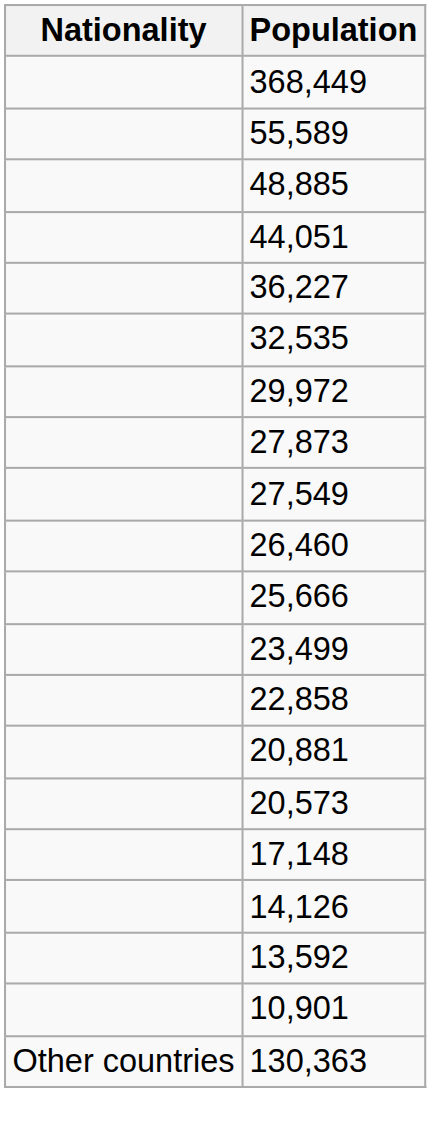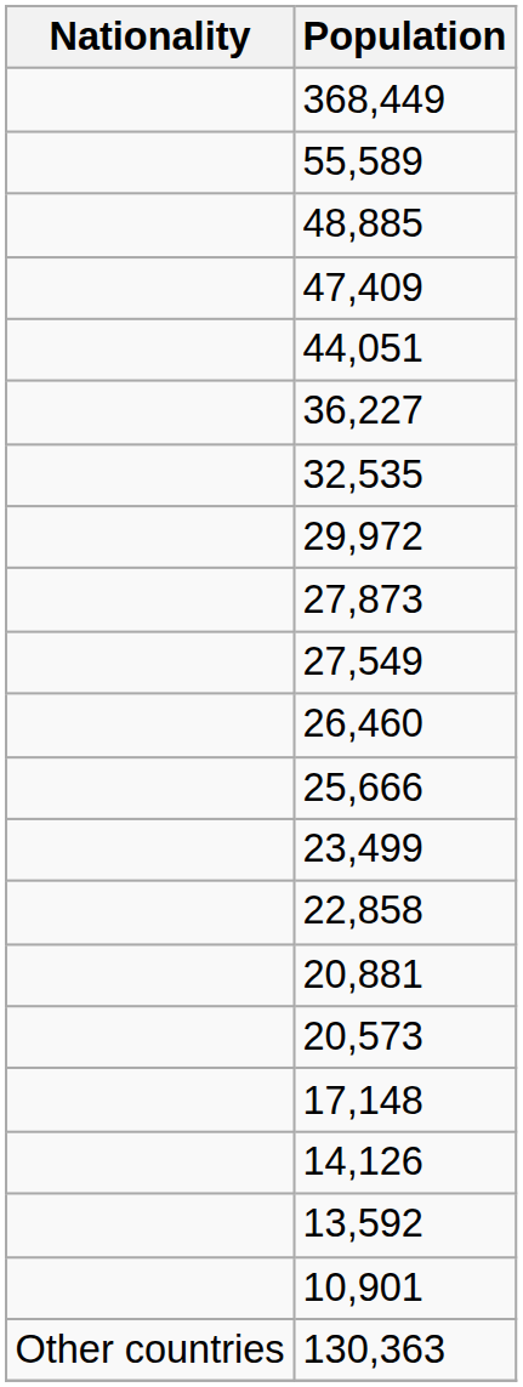 <table class="wikitable sortable mw-collapsible">
 <tr>
 <th>Nationality</th>
 <th>Population</th>
 </tr>
 <tr>
 <td></td>
 <td>368,449</td>
 </tr>
 <tr>
 <td></td>
 <td>55,589</td>
 </tr>
 <tr>
 <td></td>
 <td>48,885</td>
+</tr>
+<tr>
+<td></td>
+<td>47,409</td>
 </tr>
 <tr>
 <td></td>
 <td>44,051</td>
 </tr>
 <tr>
 <td></td>
 <td>36,227</td>
 </tr>
 <tr>
 <td></td>
 <td>32,535</td>
 </tr>
 <tr>
 <td></td>
 <td>29,972</td>
 </tr>
 <tr>
 <td></td>
 <td>27,873</td>
 </tr>
 <tr>
 <td></td>
 <td>27,549</td>
 </tr>
 <tr>
 <td></td>
 <td>26,460</td>
 </tr>
 <tr>
 <td></td>
 <td>25,666</td>
 </tr>
 <tr>
 <td></td>
 <td>23,499</td>
 </tr>
 <tr>
 <td></td>
 <td>22,858</td>
 </tr>
 <tr>
 <td></td>
 <td>20,881</td>
 </tr>
 <tr>
 <td></td>
 <td>20,573</td>
 </tr>
 <tr>
 <td></td>
 <td>17,148</td>
 </tr>
 <tr>
 <td></td>
 <td>14,126</td>
 </tr>
 <tr>
 <td></td>
 <td>13,592</td>
 </tr>
 <tr>
 <td></td>
 <td>10,901</td>
 </tr>
 <tr>
 <td>Other countries </td>
 <td>130,363</td>
 </tr>
 <tr>
 </tr>
 </table>
